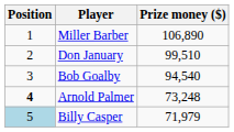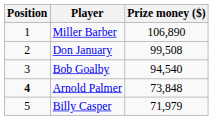 <table class="wikitable">
 <tr>
 <th>Position</th>
 <th>Player</th>
 <th>Prize money ($)</th>
 </tr>
 <tr>
 <td align=center>1</td>
 <td> <a href='#'>Miller Barber</a></td>
 <td align=center>106,890</td>
 </tr>
 <tr>
 <td align=center>2</td>
 <td> <a href='#'>Don January</a></td>
-<td align=center>99,510</td>
+<td align=center>99,508</td>
 </tr>
 <tr>
 <td align=center>3</td>
 <td> <a href='#'>Bob Goalby</a></td>
 <td align=center>94,540</td>
 </tr>
 <tr>
 <td align=center><strong>4</strong></td>
 <td> <a href='#'>Arnold Palmer</a></td>
-<td align=center>73,248</td>
+<td align=center>73,848</td>
 </tr>
 <tr>
-<td align=center style="background: lightblue;">5</td>
+<td align=center>5</td>
 <td> <a href='#'>Billy Casper</a></td>
 <td align=center>71,979</td>
 </tr>
 </table>
